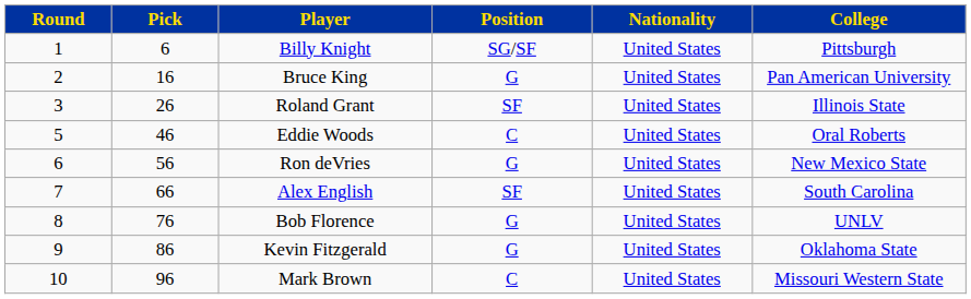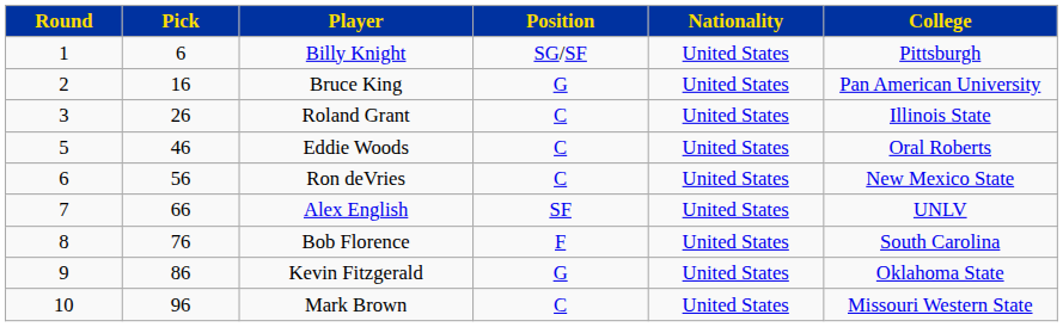 <table class="wikitable sortable sortable">
 <tr>
 <th style="background:#0032A0; color:#FEDD00" width="10%">Round</th>
 <th style="background:#0032A0; color:#FEDD00" width="10%">Pick</th>
 <th style="background:#0032A0; color:#FEDD00" width="20%">Player</th>
 <th style="background:#0032A0; color:#FEDD00" width="15%">Position</th>
 <th style="background:#0032A0; color:#FEDD00" width="15%">Nationality</th>
 <th style="background:#0032A0; color:#FEDD00" width="20%">College</th>
 </tr>
 <tr style="text-align: center">
 <td>1</td>
 <td>6</td>
 <td><a href='#'>Billy Knight</a></td>
 <td><a href='#'>SG</a>/<a href='#'>SF</a></td>
 <td> <a href='#'>United States</a></td>
 <td><a href='#'>Pittsburgh</a></td>
 </tr>
 <tr style="text-align: center">
 <td>2</td>
 <td>16</td>
 <td>Bruce King</td>
 <td><a href='#'>G</a></td>
 <td> <a href='#'>United States</a></td>
 <td><a href='#'>Pan American University</a></td>
 </tr>
 <tr style="text-align: center">
 <td>3</td>
 <td>26</td>
 <td>Roland Grant</td>
-<td><a href='#'>SF</a></td>
+<td><a href='#'>C</a></td>
 <td> <a href='#'>United States</a></td>
 <td><a href='#'>Illinois State</a></td>
 </tr>
 <tr style="text-align: center">
 <td>5</td>
 <td>46</td>
 <td>Eddie Woods</td>
 <td><a href='#'>C</a></td>
 <td> <a href='#'>United States</a></td>
 <td><a href='#'>Oral Roberts</a></td>
 </tr>
 <tr style="text-align: center">
 <td>6</td>
 <td>56</td>
 <td>Ron deVries</td>
-<td><a href='#'>G</a></td>
+<td><a href='#'>C</a></td>
 <td> <a href='#'>United States</a></td>
 <td><a href='#'>New Mexico State</a></td>
 </tr>
 <tr style="text-align: center">
 <td>7</td>
 <td>66</td>
 <td><a href='#'>Alex English</a></td>
 <td><a href='#'>SF</a></td>
 <td> <a href='#'>United States</a></td>
-<td><a href='#'>South Carolina</a></td>
+<td><a href='#'>UNLV</a></td>
 </tr>
 <tr style="text-align: center">
 <td>8</td>
 <td>76</td>
 <td>Bob Florence</td>
-<td><a href='#'>G</a></td>
+<td><a href='#'>F</a></td>
 <td> <a href='#'>United States</a></td>
-<td><a href='#'>UNLV</a></td>
+<td><a href='#'>South Carolina</a></td>
 </tr>
 <tr style="text-align: center">
 <td>9</td>
 <td>86</td>
 <td>Kevin Fitzgerald</td>
 <td><a href='#'>G</a></td>
 <td> <a href='#'>United States</a></td>
 <td><a href='#'>Oklahoma State</a></td>
 </tr>
 <tr style="text-align: center">
 <td>10</td>
 <td>96</td>
 <td>Mark Brown</td>
 <td><a href='#'>C</a></td>
 <td> <a href='#'>United States</a></td>
 <td><a href='#'>Missouri Western State</a></td>
 </tr>
 </table>
